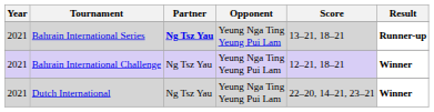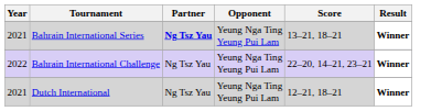 <table class="sortable wikitable" style="font-size: 90%;">
 <tr>
 <th>Year</th>
 <th>Tournament</th>
 <th>Partner</th>
 <th>Opponent</th>
 <th>Score</th>
 <th>Result</th>
 </tr>
 <tr>
 </tr>
 <tr style="background:#D5D5D5">
 <td align="center">2021</td>
 <td align="left"><a href='#'>Bahrain International Series</a></td>
 <td align="left"><strong> <a href='#'>Ng Tsz Yau</a></strong></td>
 <td align="left"> Yeung Nga Ting<br> <a href='#'>Yeung Pui Lam</a></td>
 <td align="left">13–21, 18–21</td>
-<td style="text-align:left; background:white"> <strong>Runner-up</strong></td>
+<td style="text-align:left; background:white"> <strong>Winner</strong></td>
 </tr>
 <tr>
 </tr>
 <tr style="background:#D8CEF6">
-<td align="center">2021</td>
+<td align="center">2022</td>
 <td align="left"><a href='#'>Bahrain International Challenge</a></td>
 <td align="left"> Ng Tsz Yau</td>
 <td align="left"> Yeung Nga Ting<br> Yeung Pui Lam</td>
-<td align="left">12–21, 18–21</td>
+<td align="left">22–20, 14–21, 23–21</td>
 <td style="text-align:left; background:white"> <strong>Winner</strong></td>
 </tr>
 <tr>
 </tr>
 <tr style="background:#D5D5D5">
 <td align="center">2021</td>
 <td align="left"><a href='#'>Dutch International</a></td>
 <td align="left"> Ng Tsz Yau</td>
 <td align="left"> Yeung Nga Ting<br> Yeung Pui Lam</td>
-<td align="left">22–20, 14–21, 23–21</td>
+<td align="left">12–21, 18–21</td>
 <td style="text-align:left; background:white"> <strong>Winner</strong></td>
 </tr>
 </table>
